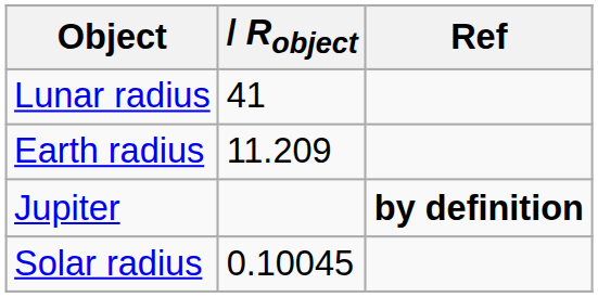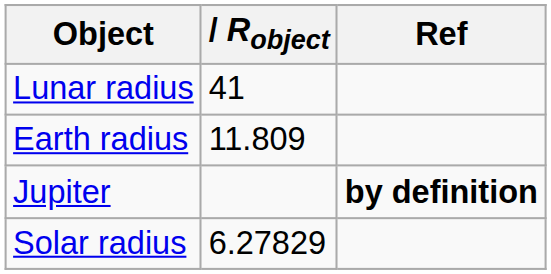 <table class="wikitable sortable" style="margin-left: 20px;">
 <tr>
 <th>Object</th>
 <th> / <em>R<sub>object</sub></em></th>
 <th class="unsortable">Ref</th>
 </tr>
 <tr>
 <td><a href='#'>Lunar radius</a></td>
 <td>41</td>
 <td align="center"></td>
 </tr>
 <tr>
 <td><a href='#'>Earth radius</a></td>
-<td>11.209</td>
+<td>11.809</td>
 <td align="center"></td>
 </tr>
 <tr>
 <td><a href='#'>Jupiter</a></td>
 <td><strong></strong></td>
 <td><strong>by definition</strong></td>
 </tr>
 <tr>
 <td><a href='#'>Solar radius</a></td>
-<td>0.10045</td>
+<td>6.27829</td>
 <td align="center"></td>
 </tr>
 </table>
